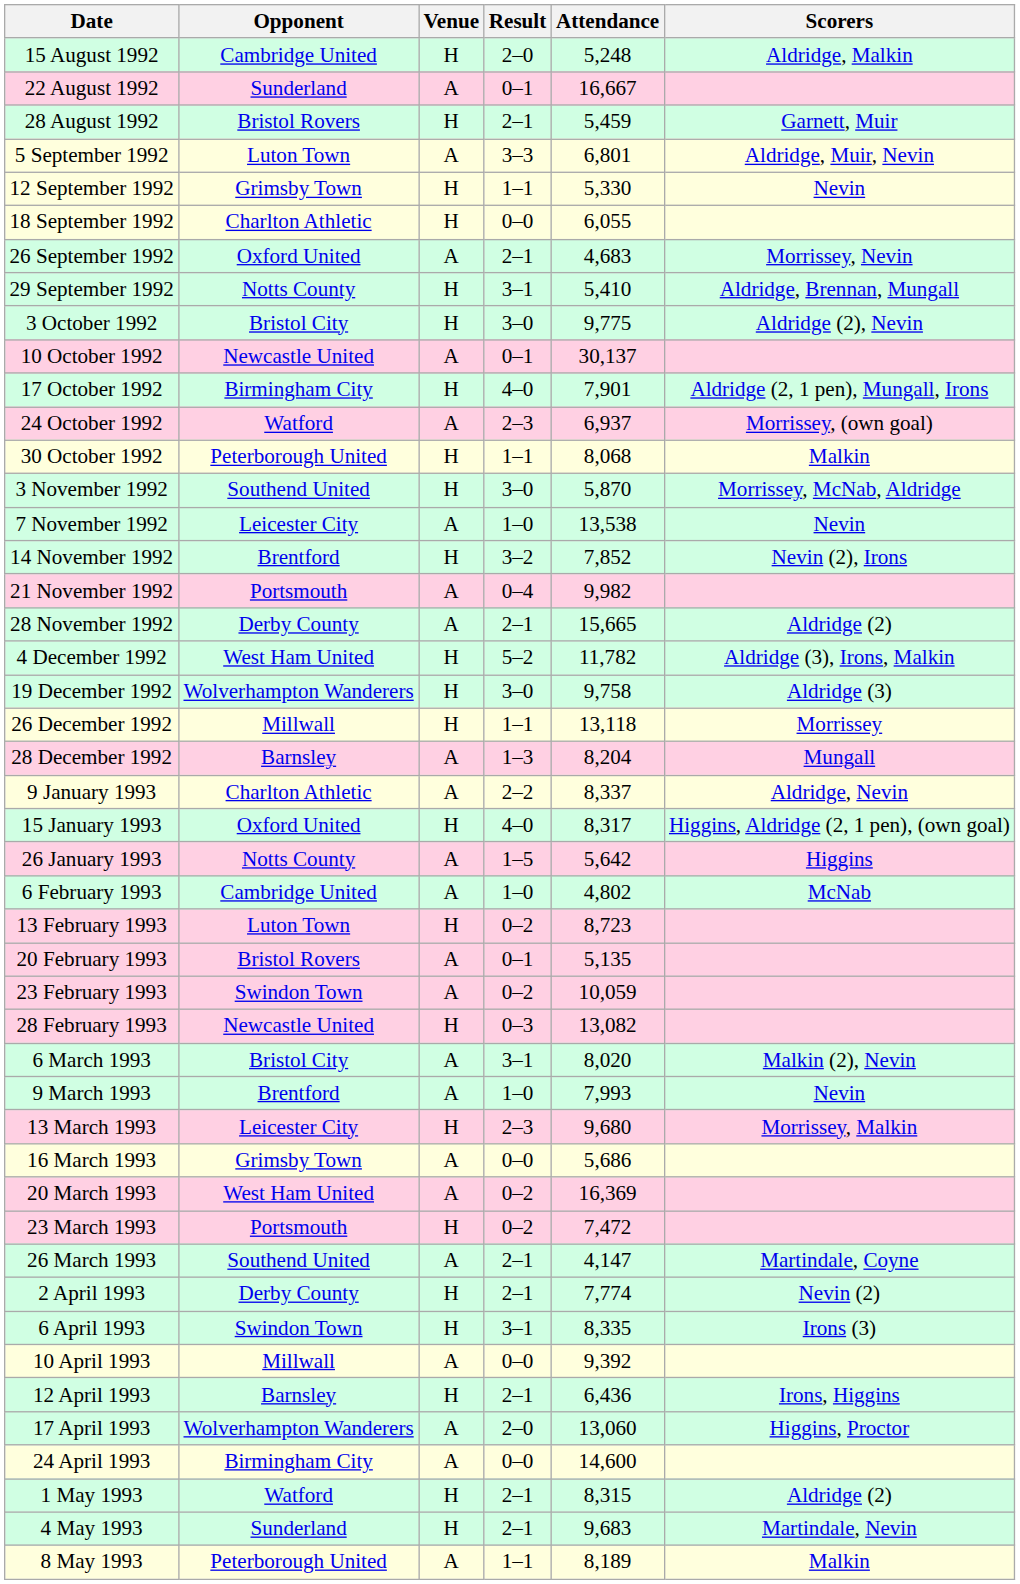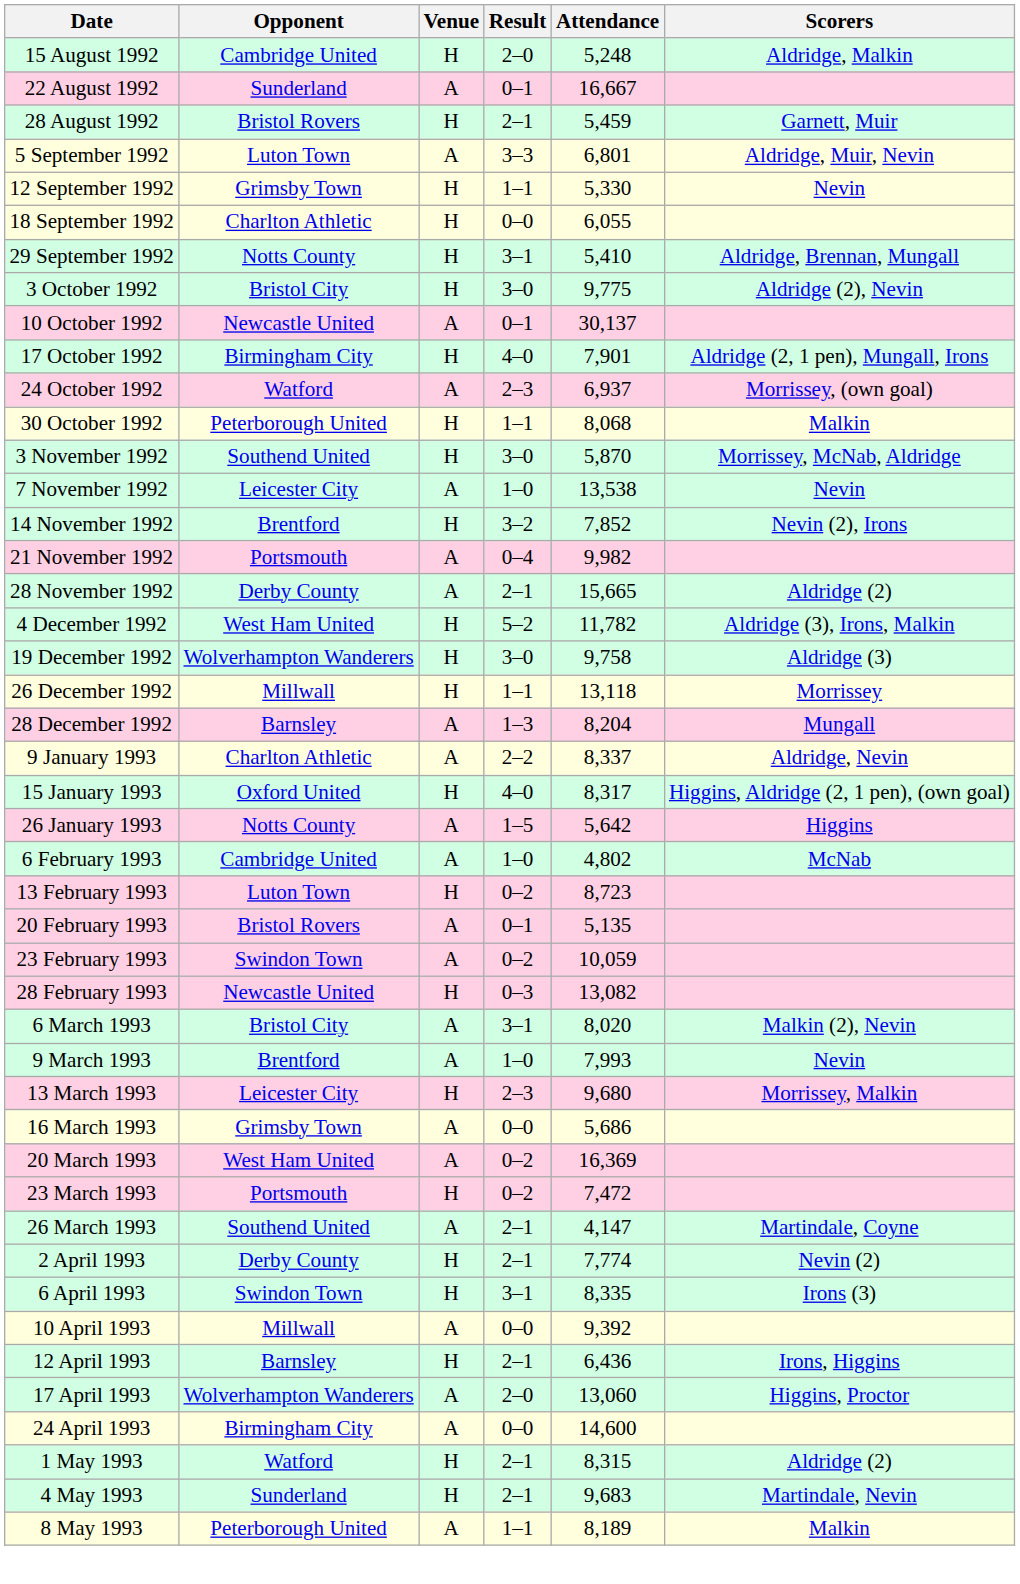 <table class="wikitable sortable" style="font-size:100%; text-align:center">
 <tr>
 <th>Date</th>
 <th>Opponent</th>
 <th>Venue</th>
 <th>Result</th>
 <th>Attendance</th>
 <th>Scorers</th>
 </tr>
 <tr style="background-color: #d0ffe3;">
 <td>15 August 1992</td>
 <td><a href='#'>Cambridge United</a></td>
 <td>H</td>
 <td>2–0</td>
 <td>5,248</td>
 <td><a href='#'>Aldridge</a>, <a href='#'>Malkin</a></td>
 </tr>
 <tr style="background-color: #ffd0e3;">
 <td>22 August 1992</td>
 <td><a href='#'>Sunderland</a></td>
 <td>A</td>
 <td>0–1</td>
 <td>16,667</td>
 <td></td>
 </tr>
 <tr style="background-color: #d0ffe3;">
 <td>28 August 1992</td>
 <td><a href='#'>Bristol Rovers</a></td>
 <td>H</td>
 <td>2–1</td>
 <td>5,459</td>
 <td><a href='#'>Garnett</a>, <a href='#'>Muir</a></td>
 </tr>
 <tr style="background-color: #ffffdd;">
 <td>5 September 1992</td>
 <td><a href='#'>Luton Town</a></td>
 <td>A</td>
 <td>3–3</td>
 <td>6,801</td>
 <td><a href='#'>Aldridge</a>, <a href='#'>Muir</a>, <a href='#'>Nevin</a></td>
 </tr>
 <tr style="background-color: #ffffdd;">
 <td>12 September 1992</td>
 <td><a href='#'>Grimsby Town</a></td>
 <td>H</td>
 <td>1–1</td>
 <td>5,330</td>
 <td><a href='#'>Nevin</a></td>
 </tr>
 <tr style="background-color: #ffffdd;">
 <td>18 September 1992</td>
 <td><a href='#'>Charlton Athletic</a></td>
 <td>H</td>
 <td>0–0</td>
 <td>6,055</td>
 <td></td>
-</tr>
-<tr style="background-color: #d0ffe3;">
-<td>26 September 1992</td>
-<td><a href='#'>Oxford United</a></td>
-<td>A</td>
-<td>2–1</td>
-<td>4,683</td>
-<td><a href='#'>Morrissey</a>, <a href='#'>Nevin</a></td>
 </tr>
 <tr style="background-color: #d0ffe3;">
 <td>29 September 1992</td>
 <td><a href='#'>Notts County</a></td>
 <td>H</td>
 <td>3–1</td>
 <td>5,410</td>
 <td><a href='#'>Aldridge</a>, <a href='#'>Brennan</a>, <a href='#'>Mungall</a></td>
 </tr>
 <tr style="background-color: #d0ffe3;">
 <td>3 October 1992</td>
 <td><a href='#'>Bristol City</a></td>
 <td>H</td>
 <td>3–0</td>
 <td>9,775</td>
 <td><a href='#'>Aldridge</a> (2), <a href='#'>Nevin</a></td>
 </tr>
 <tr style="background-color: #ffd0e3;">
 <td>10 October 1992</td>
 <td><a href='#'>Newcastle United</a></td>
 <td>A</td>
 <td>0–1</td>
 <td>30,137</td>
 <td></td>
 </tr>
 <tr style="background-color: #d0ffe3;">
 <td>17 October 1992</td>
 <td><a href='#'>Birmingham City</a></td>
 <td>H</td>
 <td>4–0</td>
 <td>7,901</td>
 <td><a href='#'>Aldridge</a> (2, 1 pen), <a href='#'>Mungall</a>, <a href='#'>Irons</a></td>
 </tr>
 <tr style="background-color: #ffd0e3;">
 <td>24 October 1992</td>
 <td><a href='#'>Watford</a></td>
 <td>A</td>
 <td>2–3</td>
 <td>6,937</td>
 <td><a href='#'>Morrissey</a>, (own goal)</td>
 </tr>
 <tr style="background-color: #ffffdd;">
 <td>30 October 1992</td>
 <td><a href='#'>Peterborough United</a></td>
 <td>H</td>
 <td>1–1</td>
 <td>8,068</td>
 <td><a href='#'>Malkin</a></td>
 </tr>
 <tr style="background-color: #d0ffe3;">
 <td>3 November 1992</td>
 <td><a href='#'>Southend United</a></td>
 <td>H</td>
 <td>3–0</td>
 <td>5,870</td>
 <td><a href='#'>Morrissey</a>, <a href='#'>McNab</a>, <a href='#'>Aldridge</a></td>
 </tr>
 <tr style="background-color: #d0ffe3;">
 <td>7 November 1992</td>
 <td><a href='#'>Leicester City</a></td>
 <td>A</td>
 <td>1–0</td>
 <td>13,538</td>
 <td><a href='#'>Nevin</a></td>
 </tr>
 <tr style="background-color: #d0ffe3;">
 <td>14 November 1992</td>
 <td><a href='#'>Brentford</a></td>
 <td>H</td>
 <td>3–2</td>
 <td>7,852</td>
 <td><a href='#'>Nevin</a> (2), <a href='#'>Irons</a></td>
 </tr>
 <tr style="background-color: #ffd0e3;">
 <td>21 November 1992</td>
 <td><a href='#'>Portsmouth</a></td>
 <td>A</td>
 <td>0–4</td>
 <td>9,982</td>
 <td></td>
 </tr>
 <tr style="background-color: #d0ffe3;">
 <td>28 November 1992</td>
 <td><a href='#'>Derby County</a></td>
 <td>A</td>
 <td>2–1</td>
 <td>15,665</td>
 <td><a href='#'>Aldridge</a> (2)</td>
 </tr>
 <tr style="background-color: #d0ffe3;">
 <td>4 December 1992</td>
 <td><a href='#'>West Ham United</a></td>
 <td>H</td>
 <td>5–2</td>
 <td>11,782</td>
 <td><a href='#'>Aldridge</a> (3), <a href='#'>Irons</a>, <a href='#'>Malkin</a></td>
 </tr>
 <tr style="background-color: #d0ffe3;">
 <td>19 December 1992</td>
 <td><a href='#'>Wolverhampton Wanderers</a></td>
 <td>H</td>
 <td>3–0</td>
 <td>9,758</td>
 <td><a href='#'>Aldridge</a> (3)</td>
 </tr>
 <tr style="background-color: #ffffdd;">
 <td>26 December 1992</td>
 <td><a href='#'>Millwall</a></td>
 <td>H</td>
 <td>1–1</td>
 <td>13,118</td>
 <td><a href='#'>Morrissey</a></td>
 </tr>
 <tr style="background-color: #ffd0e3;">
 <td>28 December 1992</td>
 <td><a href='#'>Barnsley</a></td>
 <td>A</td>
 <td>1–3</td>
 <td>8,204</td>
 <td><a href='#'>Mungall</a></td>
 </tr>
 <tr style="background-color: #ffffdd;">
 <td>9 January 1993</td>
 <td><a href='#'>Charlton Athletic</a></td>
 <td>A</td>
 <td>2–2</td>
 <td>8,337</td>
 <td><a href='#'>Aldridge</a>, <a href='#'>Nevin</a></td>
 </tr>
 <tr style="background-color: #d0ffe3;">
 <td>15 January 1993</td>
 <td><a href='#'>Oxford United</a></td>
 <td>H</td>
 <td>4–0</td>
 <td>8,317</td>
 <td><a href='#'>Higgins</a>, <a href='#'>Aldridge</a> (2, 1 pen), (own goal)</td>
 </tr>
 <tr style="background-color: #ffd0e3;">
 <td>26 January 1993</td>
 <td><a href='#'>Notts County</a></td>
 <td>A</td>
 <td>1–5</td>
 <td>5,642</td>
 <td><a href='#'>Higgins</a></td>
 </tr>
 <tr style="background-color: #d0ffe3;">
 <td>6 February 1993</td>
 <td><a href='#'>Cambridge United</a></td>
 <td>A</td>
 <td>1–0</td>
 <td>4,802</td>
 <td><a href='#'>McNab</a></td>
 </tr>
 <tr style="background-color: #ffd0e3;">
 <td>13 February 1993</td>
 <td><a href='#'>Luton Town</a></td>
 <td>H</td>
 <td>0–2</td>
 <td>8,723</td>
 <td></td>
 </tr>
 <tr style="background-color: #ffd0e3;">
 <td>20 February 1993</td>
 <td><a href='#'>Bristol Rovers</a></td>
 <td>A</td>
 <td>0–1</td>
 <td>5,135</td>
 <td></td>
 </tr>
 <tr style="background-color: #ffd0e3;">
 <td>23 February 1993</td>
 <td><a href='#'>Swindon Town</a></td>
 <td>A</td>
 <td>0–2</td>
 <td>10,059</td>
 <td></td>
 </tr>
 <tr style="background-color: #ffd0e3;">
 <td>28 February 1993</td>
 <td><a href='#'>Newcastle United</a></td>
 <td>H</td>
 <td>0–3</td>
 <td>13,082</td>
 <td></td>
 </tr>
 <tr style="background-color: #d0ffe3;">
 <td>6 March 1993</td>
 <td><a href='#'>Bristol City</a></td>
 <td>A</td>
 <td>3–1</td>
 <td>8,020</td>
 <td><a href='#'>Malkin</a> (2), <a href='#'>Nevin</a></td>
 </tr>
 <tr style="background-color: #d0ffe3;">
 <td>9 March 1993</td>
 <td><a href='#'>Brentford</a></td>
 <td>A</td>
 <td>1–0</td>
 <td>7,993</td>
 <td><a href='#'>Nevin</a></td>
 </tr>
 <tr style="background-color: #ffd0e3;">
 <td>13 March 1993</td>
 <td><a href='#'>Leicester City</a></td>
 <td>H</td>
 <td>2–3</td>
 <td>9,680</td>
 <td><a href='#'>Morrissey</a>, <a href='#'>Malkin</a></td>
 </tr>
 <tr style="background-color: #ffffdd;">
 <td>16 March 1993</td>
 <td><a href='#'>Grimsby Town</a></td>
 <td>A</td>
 <td>0–0</td>
 <td>5,686</td>
 <td></td>
 </tr>
 <tr style="background-color: #ffd0e3;">
 <td>20 March 1993</td>
 <td><a href='#'>West Ham United</a></td>
 <td>A</td>
 <td>0–2</td>
 <td>16,369</td>
 <td></td>
 </tr>
 <tr style="background-color: #ffd0e3;">
 <td>23 March 1993</td>
 <td><a href='#'>Portsmouth</a></td>
 <td>H</td>
 <td>0–2</td>
 <td>7,472</td>
 <td></td>
 </tr>
 <tr style="background-color: #d0ffe3;">
 <td>26 March 1993</td>
 <td><a href='#'>Southend United</a></td>
 <td>A</td>
 <td>2–1</td>
 <td>4,147</td>
 <td><a href='#'>Martindale</a>, <a href='#'>Coyne</a></td>
 </tr>
 <tr style="background-color: #d0ffe3;">
 <td>2 April 1993</td>
 <td><a href='#'>Derby County</a></td>
 <td>H</td>
 <td>2–1</td>
 <td>7,774</td>
 <td><a href='#'>Nevin</a> (2)</td>
 </tr>
 <tr style="background-color: #d0ffe3;">
 <td>6 April 1993</td>
 <td><a href='#'>Swindon Town</a></td>
 <td>H</td>
 <td>3–1</td>
 <td>8,335</td>
 <td><a href='#'>Irons</a> (3)</td>
 </tr>
 <tr style="background-color: #ffffdd;">
 <td>10 April 1993</td>
 <td><a href='#'>Millwall</a></td>
 <td>A</td>
 <td>0–0</td>
 <td>9,392</td>
 <td></td>
 </tr>
 <tr style="background-color: #d0ffe3;">
 <td>12 April 1993</td>
 <td><a href='#'>Barnsley</a></td>
 <td>H</td>
 <td>2–1</td>
 <td>6,436</td>
 <td><a href='#'>Irons</a>, <a href='#'>Higgins</a></td>
 </tr>
 <tr style="background-color: #d0ffe3;">
 <td>17 April 1993</td>
 <td><a href='#'>Wolverhampton Wanderers</a></td>
 <td>A</td>
 <td>2–0</td>
 <td>13,060</td>
 <td><a href='#'>Higgins</a>, <a href='#'>Proctor</a></td>
 </tr>
 <tr style="background-color: #ffffdd;">
 <td>24 April 1993</td>
 <td><a href='#'>Birmingham City</a></td>
 <td>A</td>
 <td>0–0</td>
 <td>14,600</td>
 <td></td>
 </tr>
 <tr style="background-color: #d0ffe3;">
 <td>1 May 1993</td>
 <td><a href='#'>Watford</a></td>
 <td>H</td>
 <td>2–1</td>
 <td>8,315</td>
 <td><a href='#'>Aldridge</a> (2)</td>
 </tr>
 <tr style="background-color: #d0ffe3;">
 <td>4 May 1993</td>
 <td><a href='#'>Sunderland</a></td>
 <td>H</td>
 <td>2–1</td>
 <td>9,683</td>
 <td><a href='#'>Martindale</a>, <a href='#'>Nevin</a></td>
 </tr>
 <tr style="background-color: #ffffdd;">
 <td>8 May 1993</td>
 <td><a href='#'>Peterborough United</a></td>
 <td>A</td>
 <td>1–1</td>
 <td>8,189</td>
 <td><a href='#'>Malkin</a></td>
 </tr>
 </table>
